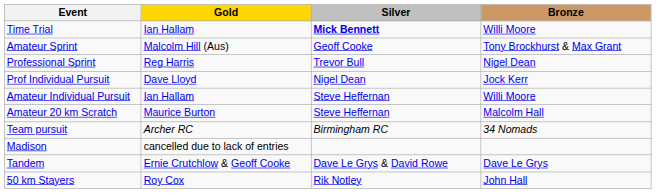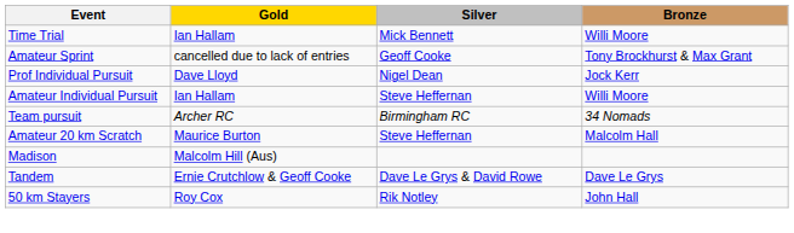 <table class="wikitable" style="font-size: 100%">
 <tr>
 <th width=200>Event</th>
 <th width=250 style="background-color: gold;">Gold</th>
 <th width=250 style="background-color: silver;">Silver</th>
 <th width=250 style="background-color: #cc9966;">Bronze</th>
 </tr>
 <tr>
 <td><a href='#'>Time Trial</a></td>
 <td><a href='#'>Ian Hallam</a></td>
-<td><strong><a href='#'>Mick Bennett</a></strong></td>
+<td><a href='#'>Mick Bennett</a></td>
 <td><a href='#'>Willi Moore</a></td>
 </tr>
 <tr>
 <td><a href='#'>Amateur Sprint</a></td>
-<td><a href='#'>Malcolm Hill</a> (Aus)</td>
+<td>cancelled due to lack of entries</td>
 <td><a href='#'>Geoff Cooke</a></td>
 <td><a href='#'>Tony Brockhurst</a> & <a href='#'>Max Grant</a></td>
-</tr>
-<tr>
-<td><a href='#'>Professional Sprint</a></td>
-<td><a href='#'>Reg Harris</a></td>
-<td><a href='#'>Trevor Bull</a></td>
-<td><a href='#'>Nigel Dean</a></td>
 </tr>
 <tr>
 <td><a href='#'>Prof Individual Pursuit</a></td>
 <td><a href='#'>Dave Lloyd</a></td>
 <td><a href='#'>Nigel Dean</a></td>
 <td><a href='#'>Jock Kerr</a></td>
 </tr>
 <tr>
 <td><a href='#'>Amateur Individual Pursuit</a></td>
 <td><a href='#'>Ian Hallam</a></td>
 <td><a href='#'>Steve Heffernan</a></td>
 <td><a href='#'>Willi Moore</a></td>
 </tr>
 <tr>
+<td><a href='#'>Team pursuit</a></td>
+<td><em>Archer RC</em></td>
+<td><em>Birmingham RC</em></td>
+<td><em>34 Nomads</em></td>
+</tr>
+<tr>
 <td><a href='#'>Amateur 20 km Scratch</a></td>
 <td><a href='#'>Maurice Burton</a></td>
 <td><a href='#'>Steve Heffernan</a></td>
 <td><a href='#'>Malcolm Hall</a></td>
 </tr>
 <tr>
-<td><a href='#'>Team pursuit</a></td>
-<td><em>Archer RC</em></td>
-<td><em>Birmingham RC</em></td>
-<td><em>34 Nomads</em></td>
-</tr>
-<tr>
 <td><a href='#'>Madison</a></td>
-<td>cancelled due to lack of entries</td>
+<td><a href='#'>Malcolm Hill</a> (Aus)</td>
 <td></td>
 <td></td>
 </tr>
 <tr>
 <td><a href='#'>Tandem</a></td>
 <td><a href='#'>Ernie Crutchlow</a> & <a href='#'>Geoff Cooke</a></td>
 <td><a href='#'>Dave Le Grys</a> & <a href='#'>David Rowe</a></td>
 <td><a href='#'>Dave Le Grys</a></td>
 </tr>
 <tr>
 <td><a href='#'>50 km Stayers</a></td>
 <td><a href='#'>Roy Cox</a></td>
 <td><a href='#'>Rik Notley</a></td>
 <td><a href='#'>John Hall</a></td>
 </tr>
 </table>
